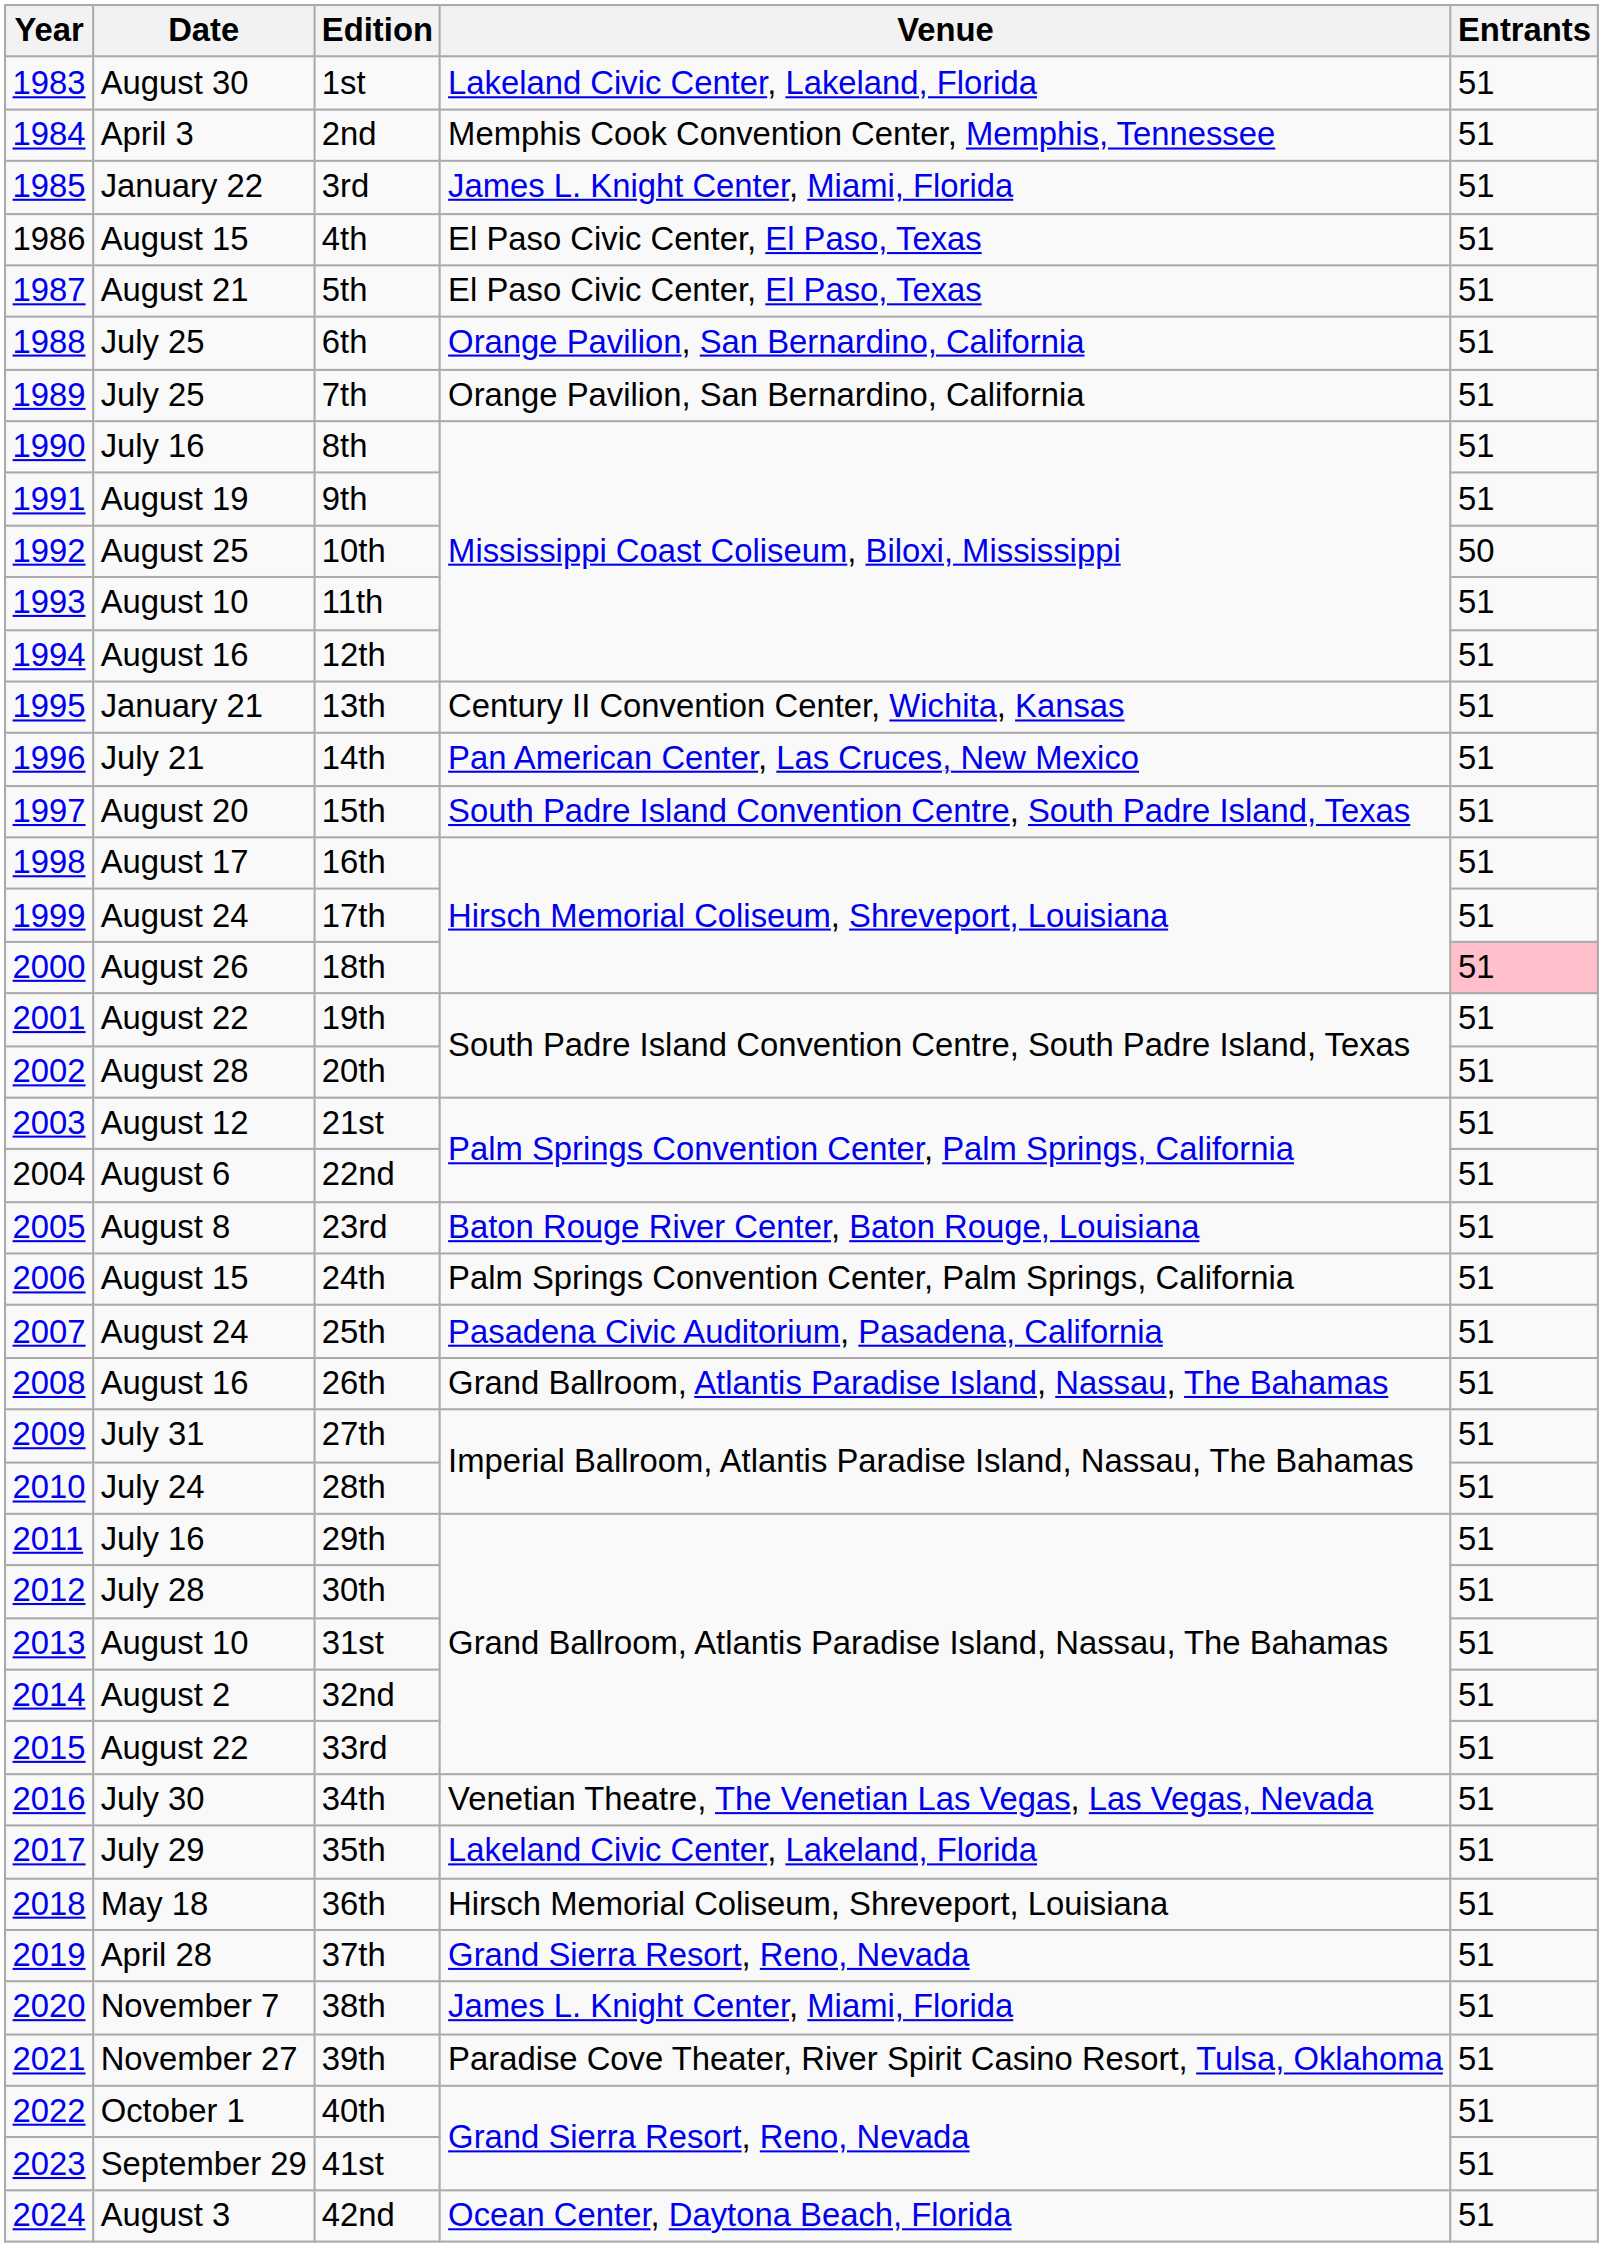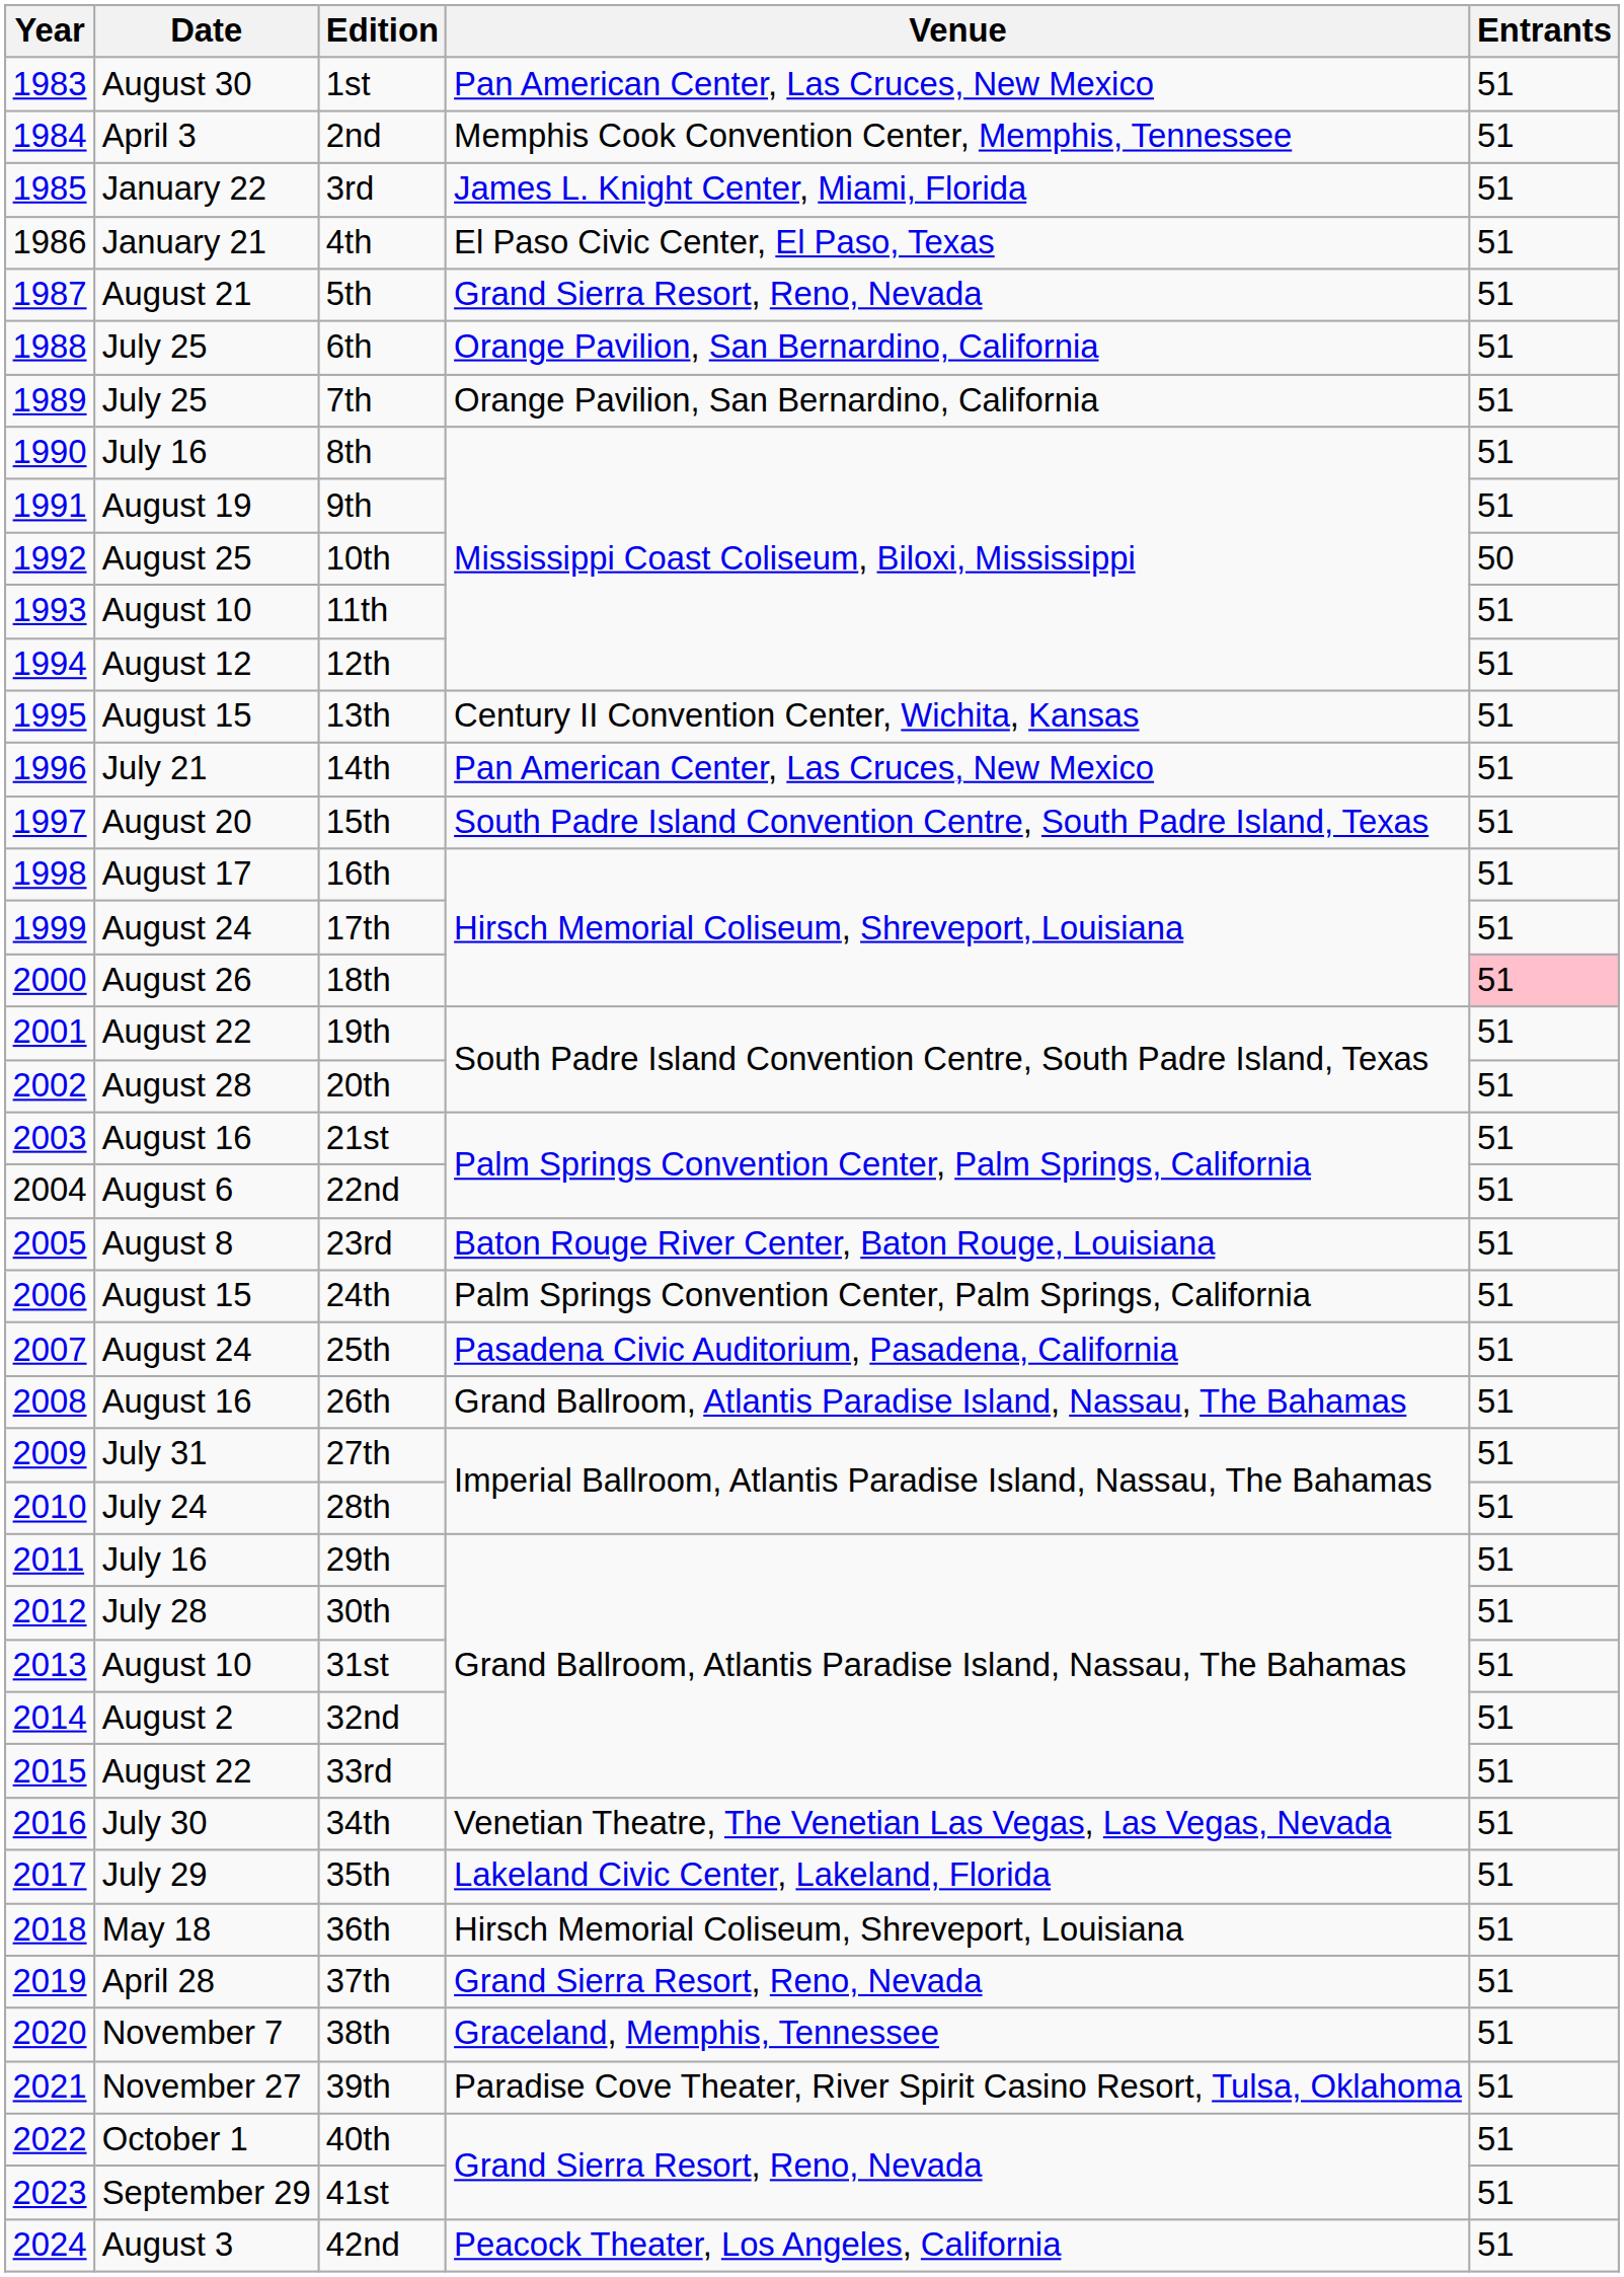 <table class="wikitable sortable">
 <tr>
 <th>Year</th>
 <th>Date</th>
 <th>Edition</th>
 <th>Venue</th>
 <th>Entrants</th>
 </tr>
 <tr>
 <td><a href='#'>1983</a></td>
 <td>August 30</td>
 <td>1st</td>
-<td><a href='#'>Lakeland Civic Center</a>, <a href='#'>Lakeland, Florida</a></td>
+<td><a href='#'>Pan American Center</a>, <a href='#'>Las Cruces, New Mexico</a></td>
 <td>51</td>
 </tr>
 <tr>
 <td><a href='#'>1984</a></td>
 <td>April 3</td>
 <td>2nd</td>
 <td>Memphis Cook Convention Center, <a href='#'>Memphis, Tennessee</a></td>
 <td>51</td>
 </tr>
 <tr>
 <td><a href='#'>1985</a></td>
 <td>January 22</td>
 <td>3rd</td>
 <td><a href='#'>James L. Knight Center</a>, <a href='#'>Miami, Florida</a></td>
 <td>51</td>
 </tr>
 <tr>
 <td>1986</td>
-<td>August 15</td>
+<td>January 21</td>
 <td>4th</td>
 <td>El Paso Civic Center, <a href='#'>El Paso, Texas</a></td>
 <td>51</td>
 </tr>
 <tr>
 <td><a href='#'>1987</a></td>
 <td>August 21</td>
 <td>5th</td>
-<td>El Paso Civic Center, <a href='#'>El Paso, Texas</a></td>
+<td><a href='#'>Grand Sierra Resort</a>, <a href='#'>Reno, Nevada</a></td>
 <td>51</td>
 </tr>
 <tr>
 <td><a href='#'>1988</a></td>
 <td>July 25</td>
 <td>6th</td>
 <td><a href='#'>Orange Pavilion</a>, <a href='#'>San Bernardino, California</a></td>
 <td>51</td>
 </tr>
 <tr>
 <td><a href='#'>1989</a></td>
 <td>July 25</td>
 <td>7th</td>
 <td>Orange Pavilion, San Bernardino, California</td>
 <td>51</td>
 </tr>
 <tr>
 <td><a href='#'>1990</a></td>
 <td>July 16</td>
 <td>8th</td>
 <td rowspan="5"><a href='#'>Mississippi Coast Coliseum</a>, <a href='#'>Biloxi, Mississippi</a></td>
 <td>51</td>
 </tr>
 <tr>
 <td><a href='#'>1991</a></td>
 <td>August 19</td>
 <td>9th</td>
 <td>51</td>
 </tr>
 <tr>
 <td><a href='#'>1992</a></td>
 <td>August 25</td>
 <td>10th</td>
 <td>50</td>
 </tr>
 <tr>
 <td><a href='#'>1993</a></td>
 <td>August 10</td>
 <td>11th</td>
 <td>51</td>
 </tr>
 <tr>
 <td><a href='#'>1994</a></td>
-<td>August 16</td>
+<td>August 12</td>
 <td>12th</td>
 <td>51</td>
 </tr>
 <tr>
 <td><a href='#'>1995</a></td>
-<td>January 21</td>
+<td>August 15</td>
 <td>13th</td>
 <td>Century II Convention Center, <a href='#'>Wichita</a>, <a href='#'>Kansas</a></td>
 <td>51</td>
 </tr>
 <tr>
 <td><a href='#'>1996</a></td>
 <td>July 21</td>
 <td>14th</td>
 <td><a href='#'>Pan American Center</a>, <a href='#'>Las Cruces, New Mexico</a></td>
 <td>51</td>
 </tr>
 <tr>
 <td><a href='#'>1997</a></td>
 <td>August 20</td>
 <td>15th</td>
 <td><a href='#'>South Padre Island Convention Centre</a>, <a href='#'>South Padre Island, Texas</a></td>
 <td>51</td>
 </tr>
 <tr>
 <td><a href='#'>1998</a></td>
 <td>August 17</td>
 <td>16th</td>
 <td rowspan="3"><a href='#'>Hirsch Memorial Coliseum</a>, <a href='#'>Shreveport, Louisiana</a></td>
 <td>51</td>
 </tr>
 <tr>
 <td><a href='#'>1999</a></td>
 <td>August 24</td>
 <td>17th</td>
 <td>51</td>
 </tr>
 <tr>
 <td><a href='#'>2000</a></td>
 <td>August 26</td>
 <td>18th</td>
 <td style="background: pink;">51</td>
 </tr>
 <tr>
 <td><a href='#'>2001</a></td>
 <td>August 22</td>
 <td>19th</td>
 <td rowspan="2">South Padre Island Convention Centre, South Padre Island, Texas</td>
 <td>51</td>
 </tr>
 <tr>
 <td><a href='#'>2002</a></td>
 <td>August 28</td>
 <td>20th</td>
 <td>51</td>
 </tr>
 <tr>
 <td><a href='#'>2003</a></td>
-<td>August 12</td>
+<td>August 16</td>
 <td>21st</td>
 <td rowspan="2"><a href='#'>Palm Springs Convention Center</a>, <a href='#'>Palm Springs, California</a></td>
 <td>51</td>
 </tr>
 <tr>
 <td>2004</td>
 <td>August 6</td>
 <td>22nd</td>
 <td>51</td>
 </tr>
 <tr>
 <td><a href='#'>2005</a></td>
 <td>August 8</td>
 <td>23rd</td>
 <td><a href='#'>Baton Rouge River Center</a>, <a href='#'>Baton Rouge, Louisiana</a></td>
 <td>51</td>
 </tr>
 <tr>
 <td><a href='#'>2006</a></td>
 <td>August 15</td>
 <td>24th</td>
 <td>Palm Springs Convention Center, Palm Springs, California</td>
 <td>51</td>
 </tr>
 <tr>
 <td><a href='#'>2007</a></td>
 <td>August 24</td>
 <td>25th</td>
 <td><a href='#'>Pasadena Civic Auditorium</a>, <a href='#'>Pasadena, California</a></td>
 <td>51</td>
 </tr>
 <tr>
 <td><a href='#'>2008</a></td>
 <td>August 16</td>
 <td>26th</td>
 <td>Grand Ballroom, <a href='#'>Atlantis Paradise Island</a>, <a href='#'>Nassau</a>, <a href='#'>The Bahamas</a></td>
 <td>51</td>
 </tr>
 <tr>
 <td><a href='#'>2009</a></td>
 <td>July 31</td>
 <td>27th</td>
 <td rowspan="2">Imperial Ballroom, Atlantis Paradise Island, Nassau, The Bahamas</td>
 <td>51</td>
 </tr>
 <tr>
 <td><a href='#'>2010</a></td>
 <td>July 24</td>
 <td>28th</td>
 <td>51</td>
 </tr>
 <tr>
 <td><a href='#'>2011</a></td>
 <td>July 16</td>
 <td>29th</td>
 <td rowspan="5">Grand Ballroom, Atlantis Paradise Island, Nassau, The Bahamas</td>
 <td>51</td>
 </tr>
 <tr>
 <td><a href='#'>2012</a></td>
 <td>July 28</td>
 <td>30th</td>
 <td>51</td>
 </tr>
 <tr>
 <td><a href='#'>2013</a></td>
 <td>August 10</td>
 <td>31st</td>
 <td>51</td>
 </tr>
 <tr>
 <td><a href='#'>2014</a></td>
 <td>August 2</td>
 <td>32nd</td>
 <td>51</td>
 </tr>
 <tr>
 <td><a href='#'>2015</a></td>
 <td>August 22</td>
 <td>33rd</td>
 <td>51</td>
 </tr>
 <tr>
 <td><a href='#'>2016</a></td>
 <td>July 30</td>
 <td>34th</td>
 <td>Venetian Theatre, <a href='#'>The Venetian Las Vegas</a>, <a href='#'>Las Vegas, Nevada</a></td>
 <td>51</td>
 </tr>
 <tr>
 <td><a href='#'>2017</a></td>
 <td>July 29</td>
 <td>35th</td>
 <td><a href='#'>Lakeland Civic Center</a>, <a href='#'>Lakeland, Florida</a></td>
 <td>51</td>
 </tr>
 <tr>
 <td><a href='#'>2018</a></td>
 <td>May 18</td>
 <td>36th</td>
 <td>Hirsch Memorial Coliseum, Shreveport, Louisiana</td>
 <td>51</td>
 </tr>
 <tr>
 <td><a href='#'>2019</a></td>
 <td>April 28</td>
 <td>37th</td>
 <td><a href='#'>Grand Sierra Resort</a>, <a href='#'>Reno, Nevada</a></td>
 <td>51</td>
 </tr>
 <tr>
 <td><a href='#'>2020</a></td>
 <td>November 7</td>
 <td>38th</td>
-<td><a href='#'>James L. Knight Center</a>, <a href='#'>Miami, Florida</a></td>
+<td><a href='#'>Graceland</a>, <a href='#'>Memphis, Tennessee</a></td>
 <td>51</td>
 </tr>
 <tr>
 <td><a href='#'>2021</a></td>
 <td>November 27</td>
 <td>39th</td>
 <td>Paradise Cove Theater, River Spirit Casino Resort, <a href='#'>Tulsa, Oklahoma</a></td>
 <td>51</td>
 </tr>
 <tr>
 <td><a href='#'>2022</a></td>
 <td>October 1</td>
 <td>40th</td>
 <td rowspan="2"><a href='#'>Grand Sierra Resort</a>, <a href='#'>Reno, Nevada</a></td>
 <td>51</td>
 </tr>
 <tr>
 <td><a href='#'>2023</a></td>
 <td>September 29</td>
 <td>41st</td>
 <td>51</td>
 </tr>
 <tr>
 <td><a href='#'>2024</a></td>
 <td>August 3</td>
 <td>42nd</td>
-<td><a href='#'>Ocean Center</a>, <a href='#'>Daytona Beach, Florida</a></td>
+<td><a href='#'>Peacock Theater</a>, <a href='#'>Los Angeles</a>, <a href='#'>California</a></td>
 <td>51</td>
 </tr>
 </table>
